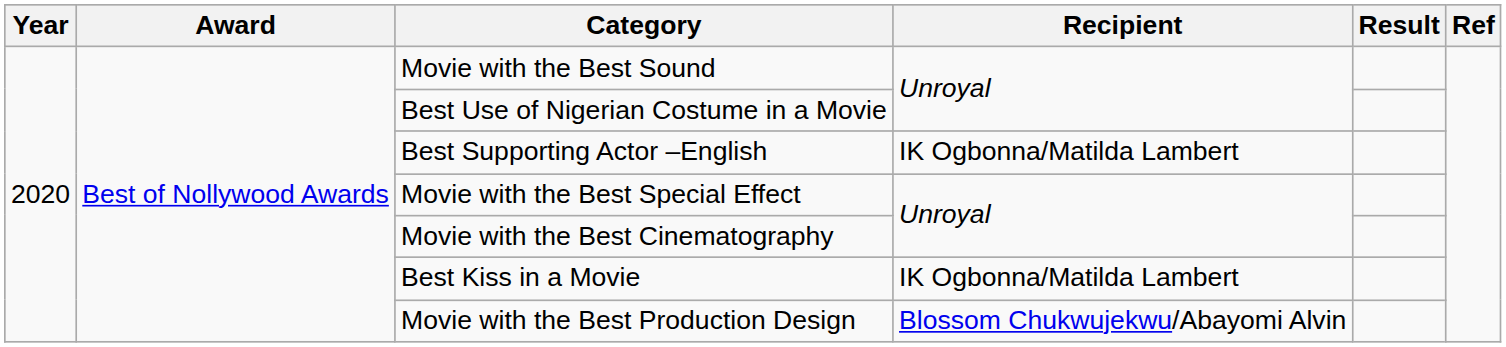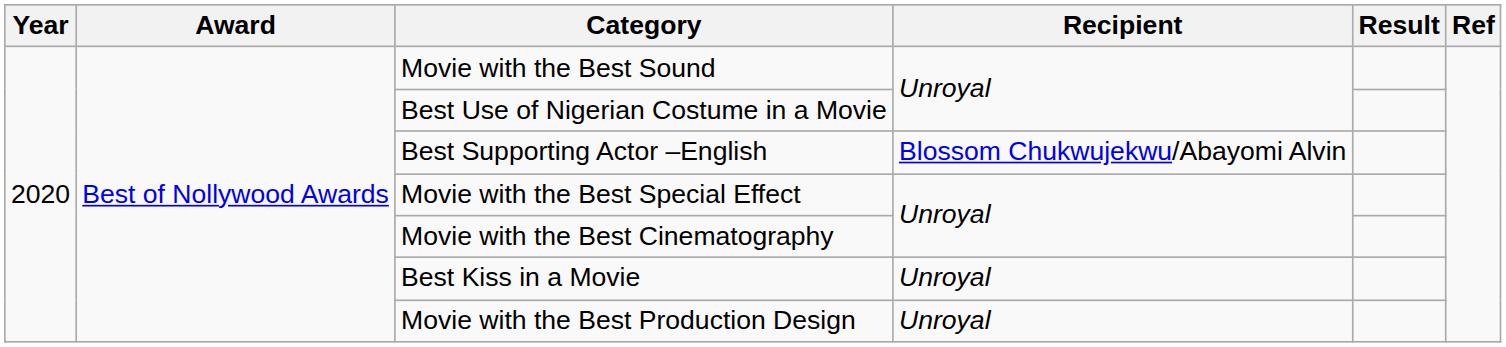 <table class="wikitable">
 <tr>
 <th>Year</th>
 <th>Award</th>
 <th>Category</th>
 <th>Recipient</th>
 <th>Result</th>
 <th>Ref</th>
 </tr>
 <tr>
 <td rowspan="7">2020</td>
 <td rowspan="7"><a href='#'>Best of Nollywood Awards</a></td>
 <td>Movie with the Best Sound</td>
 <td rowspan="2"><em>Unroyal</em></td>
 <td></td>
 <td rowspan="7"></td>
 </tr>
 <tr>
 <td>Best Use of Nigerian Costume in a Movie</td>
 <td></td>
 </tr>
 <tr>
 <td>Best Supporting Actor –English</td>
-<td>IK Ogbonna/Matilda Lambert</td>
+<td><a href='#'>Blossom Chukwujekwu</a>/Abayomi Alvin</td>
 <td></td>
 </tr>
 <tr>
 <td>Movie with the Best Special Effect</td>
 <td rowspan="2"><em>Unroyal</em></td>
 <td></td>
 </tr>
 <tr>
 <td>Movie with the Best Cinematography</td>
 <td></td>
 </tr>
 <tr>
 <td>Best Kiss in a Movie</td>
-<td>IK Ogbonna/Matilda Lambert</td>
+<td><em>Unroyal</em></td>
 <td></td>
 </tr>
 <tr>
 <td>Movie with the Best Production Design</td>
-<td><a href='#'>Blossom Chukwujekwu</a>/Abayomi Alvin</td>
+<td><em>Unroyal</em></td>
 <td></td>
 </tr>
 </table>
